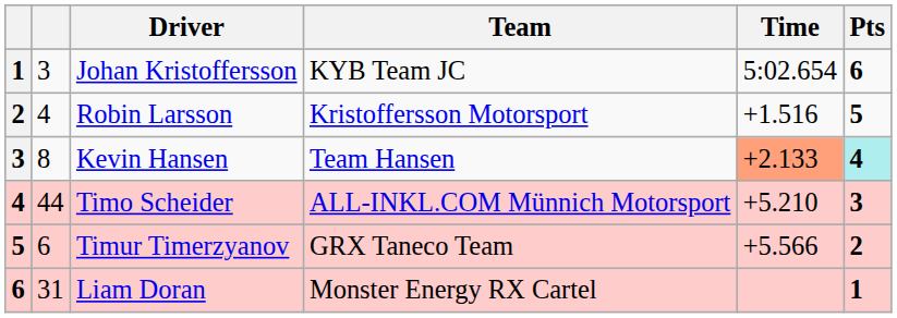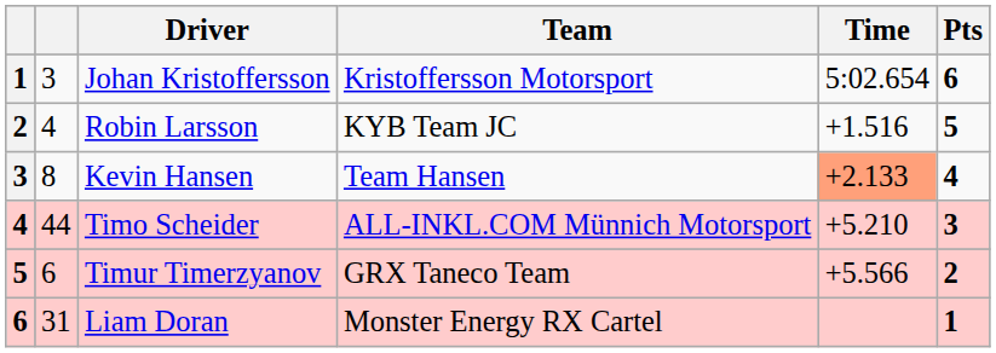 <table class="wikitable" style="font-size:95%">
 <tr>
 <th></th>
 <th></th>
 <th>Driver</th>
 <th>Team</th>
 <th>Time</th>
 <th>Pts</th>
 </tr>
 <tr>
 <th>1</th>
 <td>3</td>
 <td> <a href='#'>Johan Kristoffersson</a></td>
-<td>KYB Team JC</td>
+<td><a href='#'>Kristoffersson Motorsport</a></td>
 <td>5:02.654</td>
 <td><strong>6</strong></td>
 </tr>
 <tr>
 <th>2</th>
 <td>4</td>
 <td> <a href='#'>Robin Larsson</a></td>
-<td><a href='#'>Kristoffersson Motorsport</a></td>
+<td>KYB Team JC</td>
 <td>+1.516</td>
 <td><strong>5</strong></td>
 </tr>
 <tr>
 <th>3</th>
 <td>8</td>
 <td> <a href='#'>Kevin Hansen</a></td>
 <td><a href='#'>Team Hansen</a></td>
 <td style="background: lightsalmon;">+2.133</td>
-<td style="background: paleturquoise;"><strong>4</strong></td>
+<td><strong>4</strong></td>
 </tr>
 <tr>
 <th style="background:#ffcccc;">4</th>
 <td style="background:#ffcccc;">44</td>
 <td style="background:#ffcccc;"> <a href='#'>Timo Scheider</a></td>
 <td style="background:#ffcccc;"><a href='#'>ALL-INKL.COM Münnich Motorsport</a></td>
 <td style="background:#ffcccc;">+5.210</td>
 <td style="background:#ffcccc;"><strong>3</strong></td>
 </tr>
 <tr>
 <th style="background:#ffcccc;">5</th>
 <td style="background:#ffcccc;">6</td>
 <td style="background:#ffcccc;"> <a href='#'>Timur Timerzyanov</a></td>
 <td style="background:#ffcccc;">GRX Taneco Team</td>
 <td style="background:#ffcccc;">+5.566</td>
 <td style="background:#ffcccc;"><strong>2</strong></td>
 </tr>
 <tr>
 <th style="background:#ffcccc;">6</th>
 <td style="background:#ffcccc;">31</td>
 <td style="background:#ffcccc;"> <a href='#'>Liam Doran</a></td>
 <td style="background:#ffcccc;">Monster Energy RX Cartel</td>
 <td style="background:#ffcccc;"><strong></strong></td>
 <td style="background:#ffcccc;"><strong>1</strong></td>
 </tr>
 </table>
